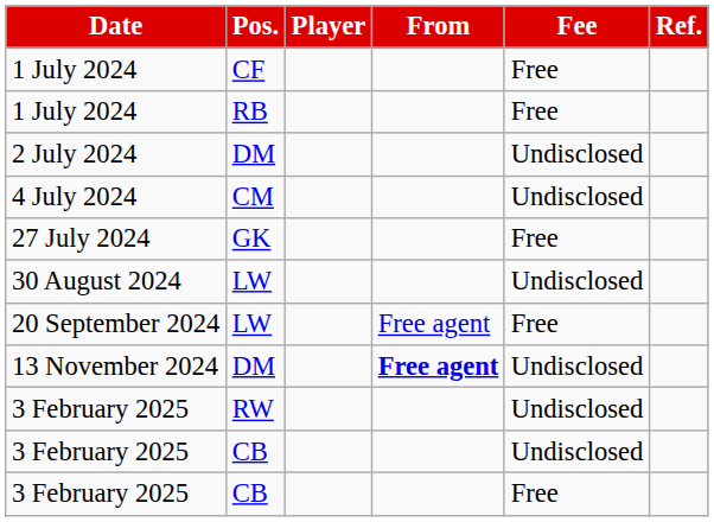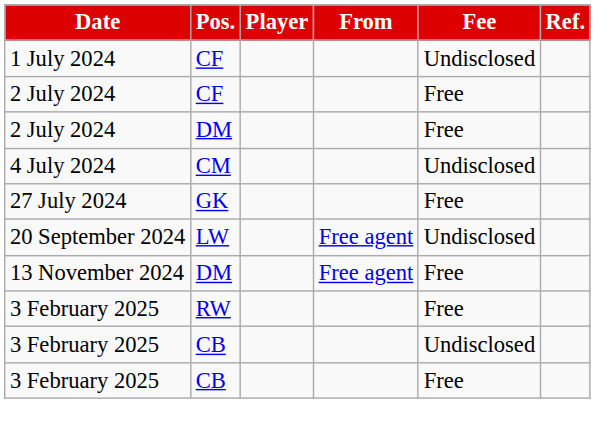 <table class="wikitable plainrowheaders sortable">
 <tr>
 <th style="background:#DD0000;color:#fff;">Date</th>
 <th style="background:#DD0000;color:#fff;">Pos.</th>
 <th style="background:#DD0000;color:#fff;">Player</th>
 <th style="background:#DD0000;color:#fff;">From</th>
 <th style="background:#DD0000;color:#fff;">Fee</th>
 <th style="background:#DD0000;color:#fff;">Ref.</th>
 </tr>
 <tr>
 <td>1 July 2024</td>
 <td><a href='#'>CF</a></td>
 <td></td>
 <td></td>
-<td>Free</td>
+<td>Undisclosed</td>
 <td></td>
 </tr>
 <tr>
-<td>1 July 2024</td>
-<td><a href='#'>RB</a></td>
+<td>2 July 2024</td>
+<td><a href='#'>CF</a></td>
 <td></td>
 <td></td>
 <td>Free</td>
 <td></td>
 </tr>
 <tr>
 <td>2 July 2024</td>
 <td><a href='#'>DM</a></td>
 <td></td>
 <td></td>
-<td>Undisclosed</td>
+<td>Free</td>
 <td></td>
 </tr>
 <tr>
 <td>4 July 2024</td>
 <td><a href='#'>CM</a></td>
 <td></td>
 <td></td>
 <td>Undisclosed</td>
 <td></td>
 </tr>
 <tr>
 <td>27 July 2024</td>
 <td><a href='#'>GK</a></td>
 <td></td>
 <td></td>
 <td>Free</td>
 <td></td>
 </tr>
 <tr>
-<td>30 August 2024</td>
-<td><a href='#'>LW</a></td>
-<td></td>
-<td></td>
-<td>Undisclosed</td>
-<td></td>
-</tr>
-<tr>
 <td>20 September 2024</td>
 <td><a href='#'>LW</a></td>
 <td></td>
 <td><a href='#'>Free agent</a></td>
-<td>Free</td>
+<td>Undisclosed</td>
 <td></td>
 </tr>
 <tr>
 <td>13 November 2024</td>
 <td><a href='#'>DM</a></td>
 <td></td>
-<td><strong><a href='#'>Free agent</a></strong></td>
-<td>Undisclosed</td>
+<td><a href='#'>Free agent</a></td>
+<td>Free</td>
 <td></td>
 </tr>
 <tr>
 <td>3 February 2025</td>
 <td><a href='#'>RW</a></td>
 <td></td>
 <td></td>
-<td>Undisclosed</td>
+<td>Free</td>
 <td></td>
 </tr>
 <tr>
 <td>3 February 2025</td>
 <td><a href='#'>CB</a></td>
 <td></td>
 <td></td>
 <td>Undisclosed</td>
 <td></td>
 </tr>
 <tr>
 <td>3 February 2025</td>
 <td><a href='#'>CB</a></td>
 <td></td>
 <td></td>
 <td>Free</td>
 <td></td>
 </tr>
 </table>
